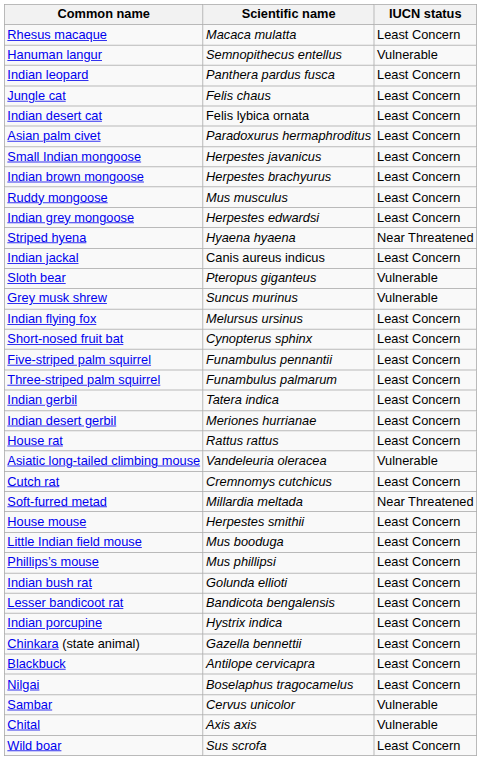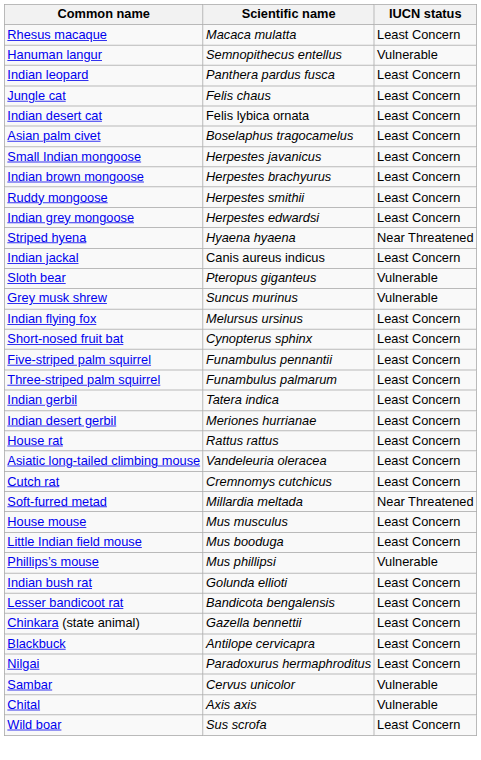 <table class="wikitable sortable">
 <tr>
 <th>Common name</th>
 <th>Scientific name</th>
 <th>IUCN status</th>
 </tr>
 <tr>
 <td><a href='#'>Rhesus macaque</a></td>
 <td><em>Macaca mulatta</em></td>
 <td>Least Concern</td>
 </tr>
 <tr>
 <td><a href='#'>Hanuman langur</a></td>
 <td><em>Semnopithecus entellus</em></td>
 <td>Vulnerable</td>
 </tr>
 <tr>
 <td><a href='#'>Indian leopard</a></td>
 <td><em>Panthera pardus fusca</em></td>
 <td>Least Concern</td>
 </tr>
 <tr>
 <td><a href='#'>Jungle cat</a></td>
 <td><em>Felis chaus</em></td>
 <td>Least Concern</td>
 </tr>
 <tr>
 <td><a href='#'>Indian desert cat</a></td>
 <td>Felis lybica ornata</td>
 <td>Least Concern</td>
 </tr>
 <tr>
 <td><a href='#'>Asian palm civet</a></td>
-<td><em>Paradoxurus hermaphroditus</em></td>
+<td><em>Boselaphus tragocamelus</em></td>
 <td>Least Concern</td>
 </tr>
 <tr>
 <td><a href='#'>Small Indian mongoose</a></td>
 <td><em>Herpestes javanicus</em></td>
 <td>Least Concern</td>
 </tr>
 <tr>
 <td><a href='#'>Indian brown mongoose</a></td>
 <td><em>Herpestes brachyurus</em></td>
 <td>Least Concern</td>
 </tr>
 <tr>
 <td><a href='#'>Ruddy mongoose</a></td>
-<td><em>Mus musculus</em></td>
+<td><em>Herpestes smithii</em></td>
 <td>Least Concern</td>
 </tr>
 <tr>
 <td><a href='#'>Indian grey mongoose</a></td>
 <td><em>Herpestes edwardsi</em></td>
 <td>Least Concern</td>
 </tr>
 <tr>
 <td><a href='#'>Striped hyena</a></td>
 <td><em>Hyaena hyaena</em></td>
 <td>Near Threatened</td>
 </tr>
 <tr>
 <td><a href='#'>Indian jackal</a></td>
 <td>Canis aureus indicus</td>
 <td>Least Concern</td>
 </tr>
 <tr>
 <td><a href='#'>Sloth bear</a></td>
 <td><em>Pteropus giganteus</em></td>
 <td>Vulnerable</td>
 </tr>
 <tr>
 <td><a href='#'>Grey musk shrew</a></td>
 <td><em>Suncus murinus</em></td>
 <td>Vulnerable</td>
 </tr>
 <tr>
 <td><a href='#'>Indian flying fox</a></td>
 <td><em>Melursus ursinus</em></td>
 <td>Least Concern</td>
 </tr>
 <tr>
 <td><a href='#'>Short-nosed fruit bat</a></td>
 <td><em>Cynopterus sphinx</em></td>
 <td>Least Concern</td>
 </tr>
 <tr>
 <td><a href='#'>Five-striped palm squirrel</a></td>
 <td><em>Funambulus pennantii</em></td>
 <td>Least Concern</td>
 </tr>
 <tr>
 <td><a href='#'>Three-striped palm squirrel</a></td>
 <td><em>Funambulus palmarum</em></td>
 <td>Least Concern</td>
 </tr>
 <tr>
 <td><a href='#'>Indian gerbil</a></td>
 <td><em>Tatera indica</em></td>
 <td>Least Concern</td>
 </tr>
 <tr>
 <td><a href='#'>Indian desert gerbil</a></td>
 <td><em>Meriones hurrianae</em></td>
 <td>Least Concern</td>
 </tr>
 <tr>
 <td><a href='#'>House rat</a></td>
 <td><em>Rattus rattus</em></td>
 <td>Least Concern</td>
 </tr>
 <tr>
 <td><a href='#'>Asiatic long-tailed climbing mouse</a></td>
 <td><em>Vandeleuria oleracea</em></td>
-<td>Vulnerable</td>
+<td>Least Concern</td>
 </tr>
 <tr>
 <td><a href='#'>Cutch rat</a></td>
 <td><em>Cremnomys cutchicus</em></td>
 <td>Least Concern</td>
 </tr>
 <tr>
 <td><a href='#'>Soft-furred metad</a></td>
 <td><em>Millardia meltada</em></td>
 <td>Near Threatened</td>
 </tr>
 <tr>
 <td><a href='#'>House mouse</a></td>
-<td><em>Herpestes smithii</em></td>
+<td><em>Mus musculus</em></td>
 <td>Least Concern</td>
 </tr>
 <tr>
 <td><a href='#'>Little Indian field mouse</a></td>
 <td><em>Mus booduga</em></td>
 <td>Least Concern</td>
 </tr>
 <tr>
 <td><a href='#'>Phillips’s mouse</a></td>
 <td><em>Mus phillipsi</em></td>
-<td>Least Concern</td>
+<td>Vulnerable</td>
 </tr>
 <tr>
 <td><a href='#'>Indian bush rat</a></td>
 <td><em>Golunda ellioti</em></td>
 <td>Least Concern</td>
 </tr>
 <tr>
 <td><a href='#'>Lesser bandicoot rat</a></td>
 <td><em>Bandicota bengalensis</em></td>
-<td>Least Concern</td>
-</tr>
-<tr>
-<td><a href='#'>Indian porcupine</a></td>
-<td><em>Hystrix indica</em></td>
 <td>Least Concern</td>
 </tr>
 <tr>
 <td><a href='#'>Chinkara</a> (state animal)</td>
 <td><em>Gazella bennettii</em></td>
 <td>Least Concern</td>
 </tr>
 <tr>
 <td><a href='#'>Blackbuck</a></td>
 <td><em>Antilope cervicapra</em></td>
 <td>Least Concern</td>
 </tr>
 <tr>
 <td><a href='#'>Nilgai</a></td>
-<td><em>Boselaphus tragocamelus</em></td>
+<td><em>Paradoxurus hermaphroditus</em></td>
 <td>Least Concern</td>
 </tr>
 <tr>
 <td><a href='#'>Sambar</a></td>
 <td><em>Cervus unicolor</em></td>
 <td>Vulnerable</td>
 </tr>
 <tr>
 <td><a href='#'>Chital</a></td>
 <td><em>Axis axis</em></td>
 <td>Vulnerable</td>
 </tr>
 <tr>
 <td><a href='#'>Wild boar</a></td>
 <td><em>Sus scrofa</em></td>
 <td>Least Concern</td>
 </tr>
 </table>
